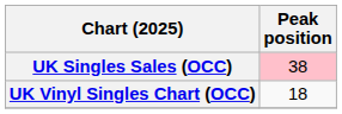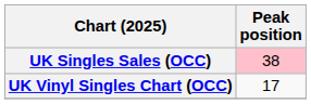 <table class="wikitable plainrowheaders" style="text-align:center">
 <tr>
 <th>Chart (2025)</th>
 <th>Peak<br>position</th>
 </tr>
 <tr>
 <th scope="row"><a href='#'>UK Singles Sales</a> (<a href='#'>OCC</a>)</th>
 <td style="background: pink;">38</td>
 </tr>
 <tr>
 <th scope="row"><a href='#'>UK Vinyl Singles Chart</a> (<a href='#'>OCC</a>)</th>
-<td>18</td>
+<td>17</td>
 </tr>
 <tr>
 </tr>
 </table>
